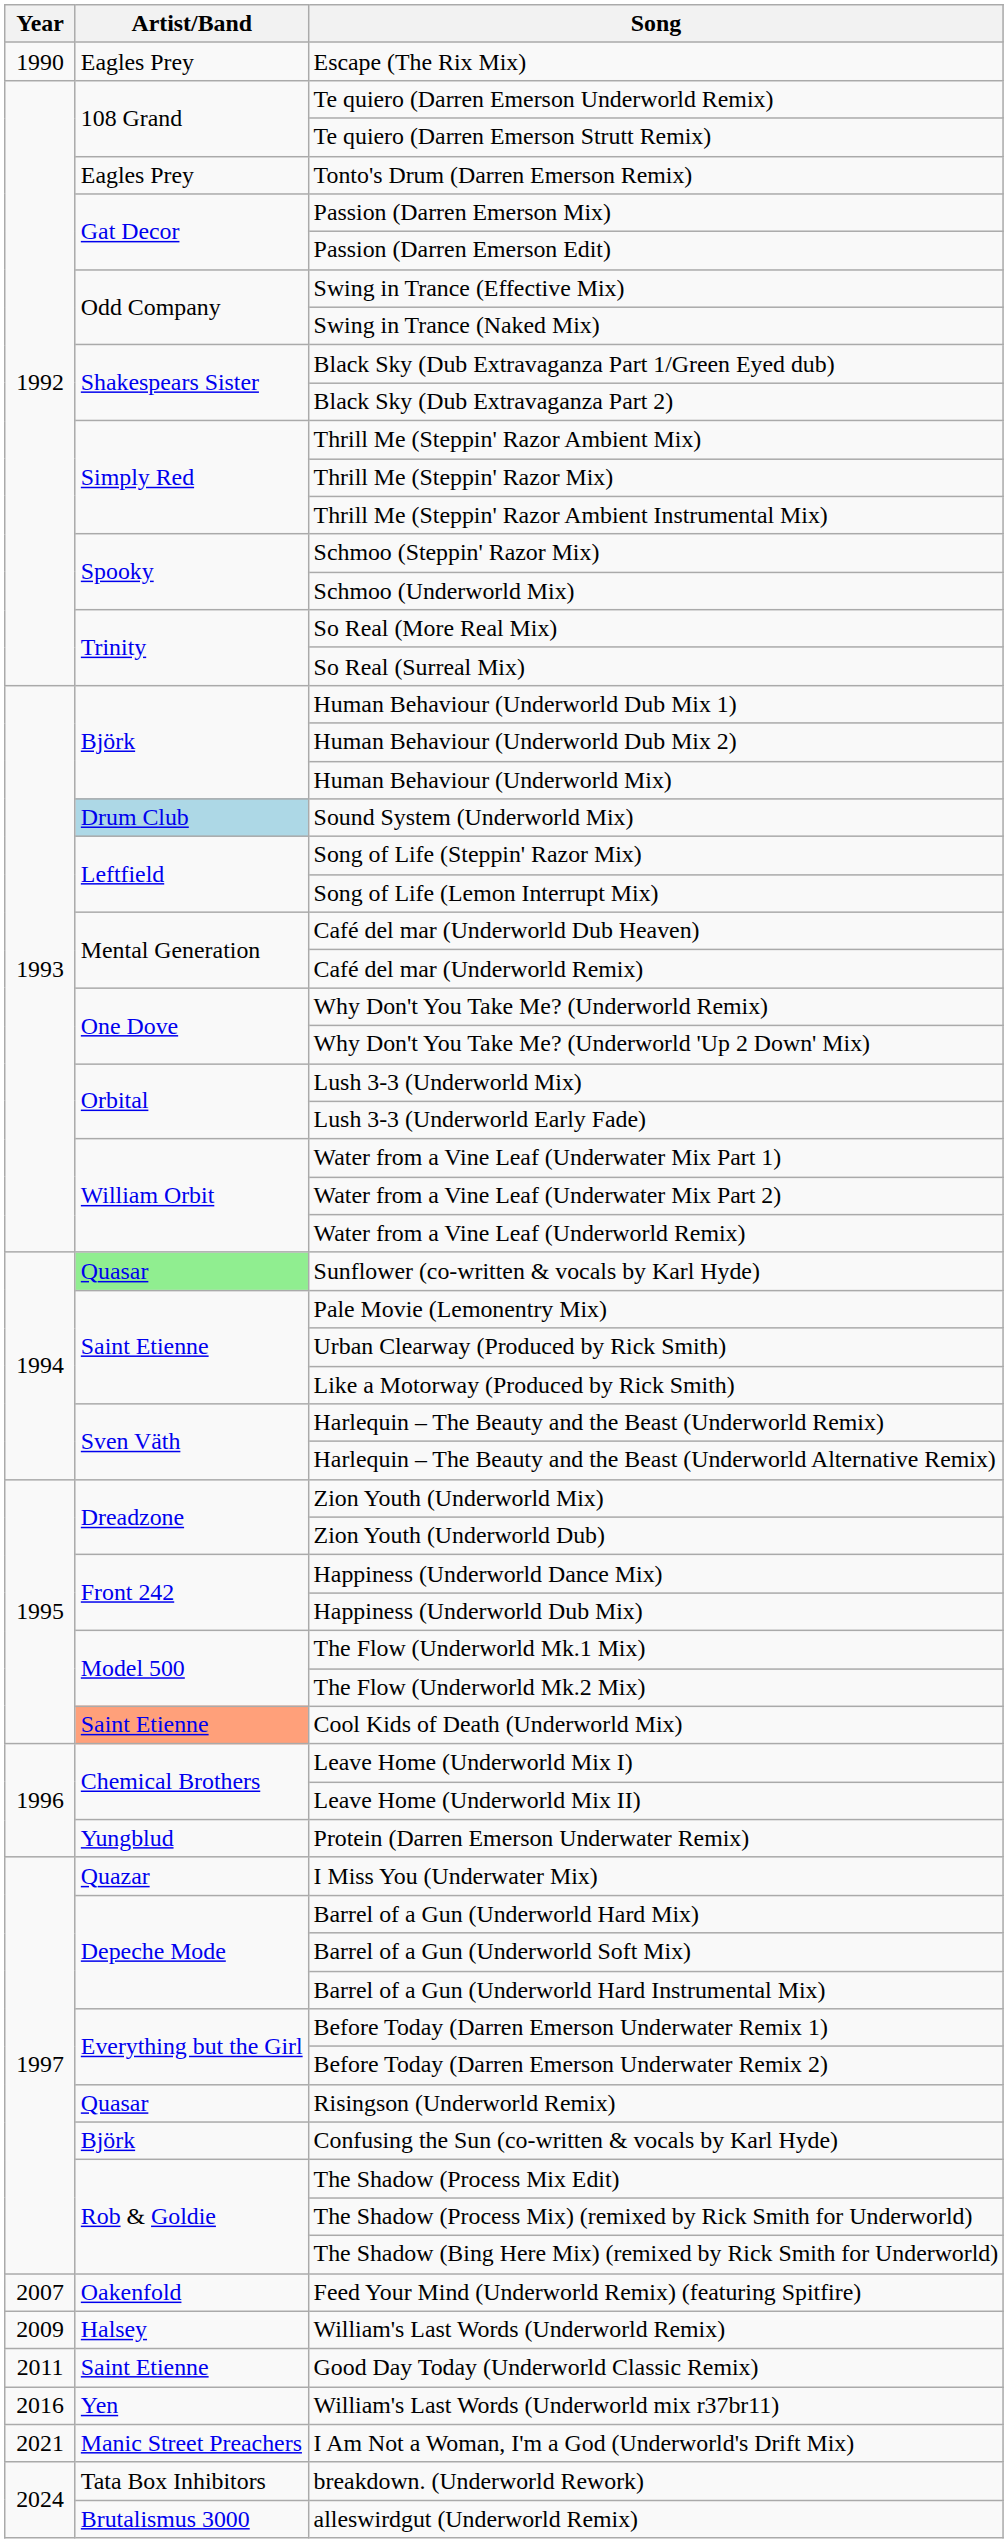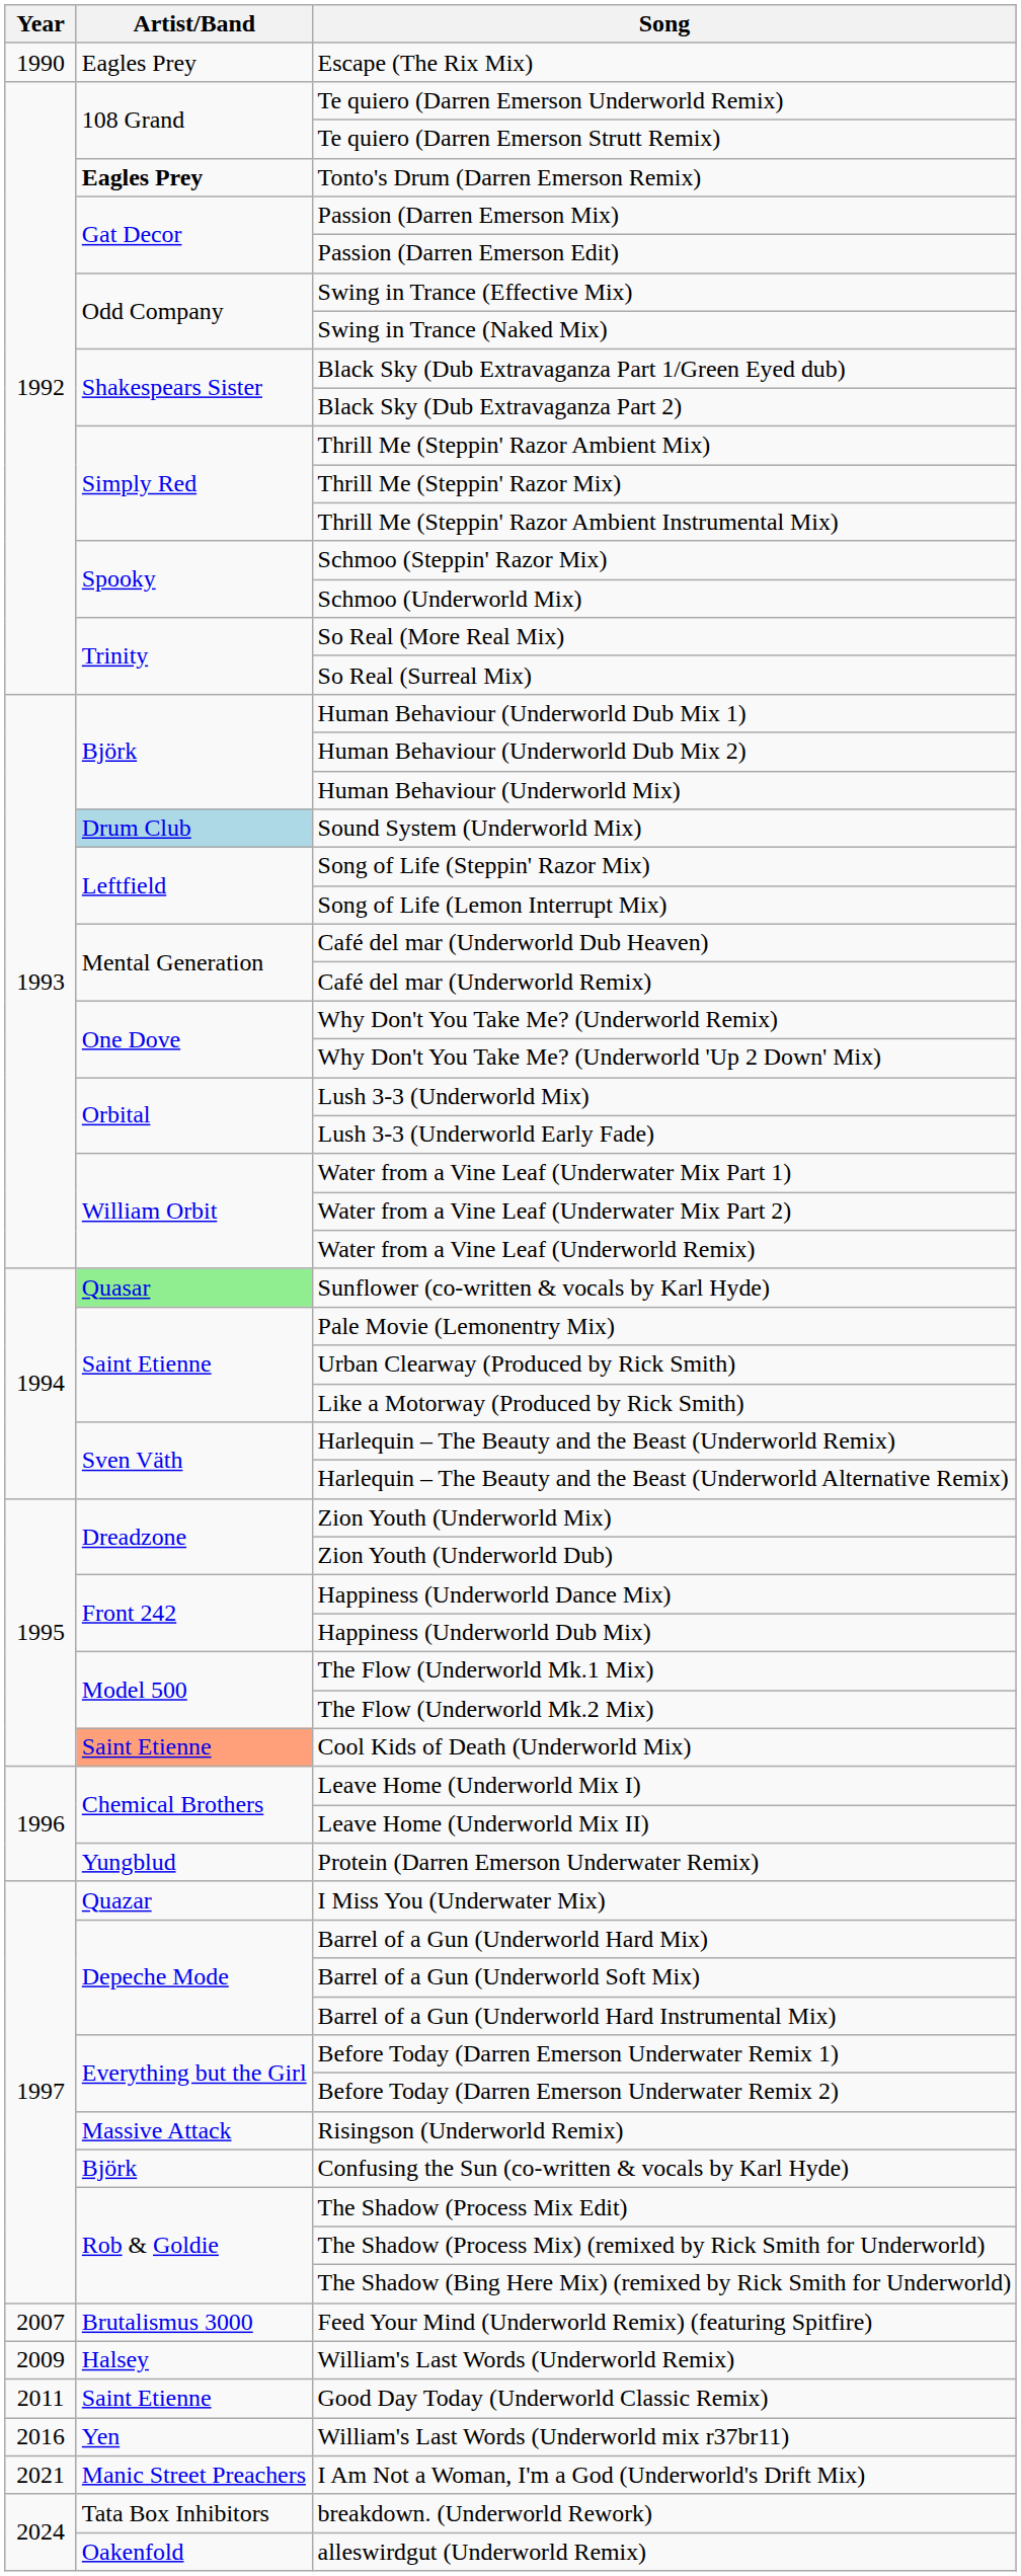 <table class="wikitable">
 <tr>
 <th width="40">Year</th>
 <th>Artist/Band</th>
 <th>Song</th>
 </tr>
 <tr>
 <td style="text-align:center">1990</td>
 <td style="text-align:left">Eagles Prey</td>
 <td style="text-align:left">Escape (The Rix Mix)</td>
 </tr>
 <tr>
 <td style="text-align:center" rowspan="16">1992</td>
 <td style="text-align:left" rowspan="2">108 Grand</td>
 <td style="text-align:left">Te quiero (Darren Emerson Underworld Remix)</td>
 </tr>
 <tr>
 <td style="text-align:left">Te quiero (Darren Emerson Strutt Remix)</td>
 </tr>
 <tr>
-<td style="text-align:left">Eagles Prey</td>
+<td style="text-align:left"><strong>Eagles Prey</strong></td>
 <td style="text-align:left">Tonto's Drum (Darren Emerson Remix)</td>
 </tr>
 <tr>
 <td style="text-align:left" rowspan="2"><a href='#'>Gat Decor</a></td>
 <td style="text-align:left">Passion (Darren Emerson Mix)</td>
 </tr>
 <tr>
 <td style="text-align:left">Passion (Darren Emerson Edit)</td>
 </tr>
 <tr>
 <td style="text-align:left" rowspan="2">Odd Company</td>
 <td style="text-align:left">Swing in Trance (Effective Mix)</td>
 </tr>
 <tr>
 <td style="text-align:left">Swing in Trance (Naked Mix)</td>
 </tr>
 <tr>
 <td style="text-align:left" rowspan="2"><a href='#'>Shakespears Sister</a></td>
 <td style="text-align:left">Black Sky (Dub Extravaganza Part 1/Green Eyed dub)</td>
 </tr>
 <tr>
 <td style="text-align:left">Black Sky (Dub Extravaganza Part 2)</td>
 </tr>
 <tr>
 <td style="text-align:left" rowspan="3"><a href='#'>Simply Red</a></td>
 <td style="text-align:left">Thrill Me (Steppin' Razor Ambient Mix)</td>
 </tr>
 <tr>
 <td style="text-align:left">Thrill Me (Steppin' Razor Mix)</td>
 </tr>
 <tr>
 <td style="text-align:left">Thrill Me (Steppin' Razor Ambient Instrumental Mix)</td>
 </tr>
 <tr>
 <td style="text-align:left" rowspan="2"><a href='#'>Spooky</a></td>
 <td style="text-align:left">Schmoo (Steppin' Razor Mix)</td>
 </tr>
 <tr>
 <td style="text-align:left">Schmoo (Underworld Mix)</td>
 </tr>
 <tr>
 <td style="text-align:left" rowspan="2"><a href='#'>Trinity</a></td>
 <td style="text-align:left">So Real (More Real Mix)</td>
 </tr>
 <tr>
 <td style="text-align:left">So Real (Surreal Mix)</td>
 </tr>
 <tr>
 <td style="text-align:center" rowspan="15">1993</td>
 <td style="text-align:left" rowspan="3"><a href='#'>Björk</a></td>
 <td style="text-align:left">Human Behaviour (Underworld Dub Mix 1)</td>
 </tr>
 <tr>
 <td style="text-align:left">Human Behaviour (Underworld Dub Mix 2)</td>
 </tr>
 <tr>
 <td style="text-align:left">Human Behaviour (Underworld Mix)</td>
 </tr>
 <tr>
 <td style="background: lightblue; text-align:left"><a href='#'>Drum Club</a></td>
 <td style="text-align:left">Sound System (Underworld Mix)</td>
 </tr>
 <tr>
 <td style="text-align:left" rowspan="2"><a href='#'>Leftfield</a></td>
 <td style="text-align:left">Song of Life (Steppin' Razor Mix)</td>
 </tr>
 <tr>
 <td style="text-align:left">Song of Life (Lemon Interrupt Mix)</td>
 </tr>
 <tr>
 <td style="text-align:left" rowspan="2">Mental Generation</td>
 <td style="text-align:left">Café del mar (Underworld Dub Heaven)</td>
 </tr>
 <tr>
 <td style="text-align:left">Café del mar (Underworld Remix)</td>
 </tr>
 <tr>
 <td style="text-align:left" rowspan="2"><a href='#'>One Dove</a></td>
 <td style="text-align:left">Why Don't You Take Me? (Underworld Remix)</td>
 </tr>
 <tr>
 <td style="text-align:left">Why Don't You Take Me? (Underworld 'Up 2 Down' Mix)</td>
 </tr>
 <tr>
 <td style="text-align:left" rowspan="2"><a href='#'>Orbital</a></td>
 <td style="text-align:left">Lush 3-3 (Underworld Mix)</td>
 </tr>
 <tr>
 <td style="text-align:left">Lush 3-3 (Underworld Early Fade)</td>
 </tr>
 <tr>
 <td style="text-align:left" rowspan="3"><a href='#'>William Orbit</a></td>
 <td style="text-align:left">Water from a Vine Leaf (Underwater Mix Part 1)</td>
 </tr>
 <tr>
 <td style="text-align:left">Water from a Vine Leaf (Underwater Mix Part 2)</td>
 </tr>
 <tr>
 <td style="text-align:left">Water from a Vine Leaf (Underworld Remix)</td>
 </tr>
 <tr>
 <td style="text-align:center" rowspan="6">1994</td>
 <td style="background: lightgreen; text-align:left"><a href='#'>Quasar</a></td>
 <td style="text-align:left">Sunflower (co-written & vocals by Karl Hyde)</td>
 </tr>
 <tr>
 <td style="text-align:left" rowspan="3"><a href='#'>Saint Etienne</a></td>
 <td style="text-align:left">Pale Movie (Lemonentry Mix)</td>
 </tr>
 <tr>
 <td style="text-align:left">Urban Clearway (Produced by Rick Smith)</td>
 </tr>
 <tr>
 <td style="text-align:left">Like a Motorway (Produced by Rick Smith)</td>
 </tr>
 <tr>
 <td style="text-align:left" rowspan="2"><a href='#'>Sven Väth</a></td>
 <td style="text-align:left">Harlequin – The Beauty and the Beast (Underworld Remix)</td>
 </tr>
 <tr>
 <td style="text-align:left">Harlequin – The Beauty and the Beast (Underworld Alternative Remix)</td>
 </tr>
 <tr>
 <td style="text-align:center" rowspan="7">1995</td>
 <td style="text-align:left" rowspan="2"><a href='#'>Dreadzone</a></td>
 <td style="text-align:left">Zion Youth (Underworld Mix)</td>
 </tr>
 <tr>
 <td style="text-align:left">Zion Youth (Underworld Dub)</td>
 </tr>
 <tr>
 <td style="text-align:left" rowspan="2"><a href='#'>Front 242</a></td>
 <td style="text-align:left">Happiness (Underworld Dance Mix)</td>
 </tr>
 <tr>
 <td style="text-align:left">Happiness (Underworld Dub Mix)</td>
 </tr>
 <tr>
 <td style="text-align:left" rowspan="2"><a href='#'>Model 500</a></td>
 <td style="text-align:left">The Flow (Underworld Mk.1 Mix)</td>
 </tr>
 <tr>
 <td style="text-align:left">The Flow (Underworld Mk.2 Mix)</td>
 </tr>
 <tr>
 <td style="background: lightsalmon; text-align:left"><a href='#'>Saint Etienne</a></td>
 <td style="text-align:left">Cool Kids of Death (Underworld Mix)</td>
 </tr>
 <tr>
 <td style="text-align:center" rowspan="3">1996</td>
 <td style="text-align:left" rowspan="2"><a href='#'>Chemical Brothers</a></td>
 <td style="text-align:left">Leave Home (Underworld Mix I)</td>
 </tr>
 <tr>
 <td style="text-align:left">Leave Home (Underworld Mix II)</td>
 </tr>
 <tr>
 <td style="text-align:left"><a href='#'>Yungblud</a></td>
 <td style="text-align:left">Protein (Darren Emerson Underwater Remix)</td>
 </tr>
 <tr>
 <td style="text-align:center" rowspan="11">1997</td>
 <td style="text-align:left"><a href='#'>Quazar</a></td>
 <td style="text-align:left">I Miss You (Underwater Mix)</td>
 </tr>
 <tr>
 <td style="text-align:left" rowspan="3"><a href='#'>Depeche Mode</a></td>
 <td style="text-align:left">Barrel of a Gun (Underworld Hard Mix)</td>
 </tr>
 <tr>
 <td style="text-align:left">Barrel of a Gun (Underworld Soft Mix)</td>
 </tr>
 <tr>
 <td style="text-align:left">Barrel of a Gun (Underworld Hard Instrumental Mix)</td>
 </tr>
 <tr>
 <td style="text-align:left" rowspan="2"><a href='#'>Everything but the Girl</a></td>
 <td style="text-align:left">Before Today (Darren Emerson Underwater Remix 1)</td>
 </tr>
 <tr>
 <td style="text-align:left">Before Today (Darren Emerson Underwater Remix 2)</td>
 </tr>
 <tr>
-<td style="text-align:left"><a href='#'>Quasar</a></td>
+<td style="text-align:left"><a href='#'>Massive Attack</a></td>
 <td style="text-align:left">Risingson (Underworld Remix)</td>
 </tr>
 <tr>
 <td style="text-align:left"><a href='#'>Björk</a></td>
 <td style="text-align:left">Confusing the Sun (co-written & vocals by Karl Hyde)</td>
 </tr>
 <tr>
 <td style="text-align:left" rowspan="3"><a href='#'>Rob</a> & <a href='#'>Goldie</a></td>
 <td style="text-align:left">The Shadow (Process Mix Edit)</td>
 </tr>
 <tr>
 <td style="text-align:left">The Shadow (Process Mix) (remixed by Rick Smith for Underworld)</td>
 </tr>
 <tr>
 <td style="text-align:left">The Shadow (Bing Here Mix) (remixed by Rick Smith for Underworld)</td>
 </tr>
 <tr>
 <td style="text-align:center">2007</td>
-<td style="text-align:left"><a href='#'>Oakenfold</a></td>
+<td style="text-align:left"><a href='#'>Brutalismus 3000</a></td>
 <td style="text-align:left">Feed Your Mind (Underworld Remix) (featuring Spitfire)</td>
 </tr>
 <tr>
 <td style="text-align:center">2009</td>
 <td style="text-align:left"><a href='#'>Halsey</a></td>
 <td style="text-align:left">William's Last Words (Underworld Remix)</td>
 </tr>
 <tr>
 <td style="text-align:center">2011</td>
 <td style="text-align:left"><a href='#'>Saint Etienne</a></td>
 <td style="text-align:left">Good Day Today (Underworld Classic Remix)</td>
 </tr>
 <tr>
 <td style="text-align:center">2016</td>
 <td style="text-align:left"><a href='#'>Yen</a></td>
 <td style="text-align:left">William's Last Words (Underworld mix r37br11)</td>
 </tr>
 <tr>
 <td style="text-align:center">2021</td>
 <td style="text-align:left"><a href='#'>Manic Street Preachers</a></td>
 <td style="text-align:left">I Am Not a Woman, I'm a God (Underworld's Drift Mix)</td>
 </tr>
 <tr>
 <td style="text-align:center" rowspan="2">2024</td>
 <td style="text-align:left">Tata Box Inhibitors</td>
 <td style="text-align:left">breakdown. (Underworld Rework)</td>
 </tr>
 <tr>
-<td style="text-align:left"><a href='#'>Brutalismus 3000</a></td>
+<td style="text-align:left"><a href='#'>Oakenfold</a></td>
 <td style="text-align:left">alleswirdgut (Underworld Remix)</td>
 </tr>
 </table>
